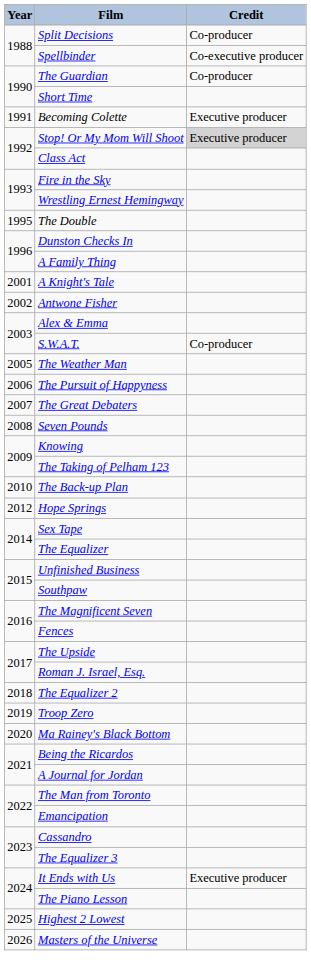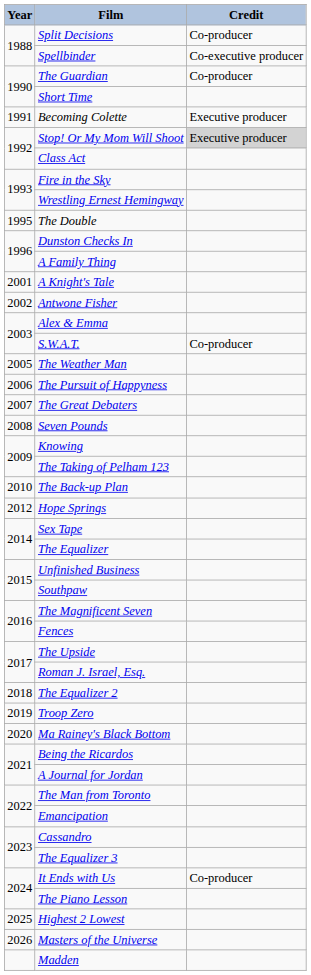 <table class="wikitable" style="font-size:95%;">
 <tr>
 <th style="background:#B0C4DE;">Year</th>
 <th style="background:#B0C4DE;">Film</th>
 <th style="background:#B0C4DE;">Credit</th>
 </tr>
 <tr>
 <td rowspan=2>1988</td>
 <td><em><a href='#'>Split Decisions</a></em></td>
 <td>Co-producer</td>
 </tr>
 <tr>
 <td><em><a href='#'>Spellbinder</a></em></td>
 <td>Co-executive producer</td>
 </tr>
 <tr>
 <td rowspan=2>1990</td>
 <td><em><a href='#'>The Guardian</a></em></td>
 <td>Co-producer</td>
 </tr>
 <tr>
 <td><em><a href='#'>Short Time</a></em></td>
 <td></td>
 </tr>
 <tr>
 <td>1991</td>
 <td><em>Becoming Colette</em></td>
 <td>Executive producer</td>
 </tr>
 <tr>
 <td rowspan=2>1992</td>
 <td><em><a href='#'>Stop! Or My Mom Will Shoot</a></em></td>
 <td style="background: lightgrey;">Executive producer</td>
 </tr>
 <tr>
 <td><em><a href='#'>Class Act</a></em></td>
 <td></td>
 </tr>
 <tr>
 <td rowspan=2>1993</td>
 <td><em><a href='#'>Fire in the Sky</a></em></td>
 <td></td>
 </tr>
 <tr>
 <td><em><a href='#'>Wrestling Ernest Hemingway</a></em></td>
 <td></td>
 </tr>
 <tr>
 <td>1995</td>
 <td><em>The Double</em></td>
 <td></td>
 </tr>
 <tr>
 <td rowspan=2>1996</td>
 <td><em><a href='#'>Dunston Checks In</a></em></td>
 <td></td>
 </tr>
 <tr>
 <td><em><a href='#'>A Family Thing</a></em></td>
 <td></td>
 </tr>
 <tr>
 <td>2001</td>
 <td><em><a href='#'>A Knight's Tale</a></em></td>
 <td></td>
 </tr>
 <tr>
 <td>2002</td>
 <td><em><a href='#'>Antwone Fisher</a></em></td>
 <td></td>
 </tr>
 <tr>
 <td rowspan=2>2003</td>
 <td><em><a href='#'>Alex & Emma</a></em></td>
 <td></td>
 </tr>
 <tr>
 <td><em><a href='#'>S.W.A.T.</a></em></td>
 <td>Co-producer</td>
 </tr>
 <tr>
 <td>2005</td>
 <td><em><a href='#'>The Weather Man</a></em></td>
 <td></td>
 </tr>
 <tr>
 <td>2006</td>
 <td><em><a href='#'>The Pursuit of Happyness</a></em></td>
 <td></td>
 </tr>
 <tr>
 <td>2007</td>
 <td><em><a href='#'>The Great Debaters</a></em></td>
 <td></td>
 </tr>
 <tr>
 <td>2008</td>
 <td><em><a href='#'>Seven Pounds</a></em></td>
 <td></td>
 </tr>
 <tr>
 <td rowspan=2>2009</td>
 <td><em><a href='#'>Knowing</a></em></td>
 <td></td>
 </tr>
 <tr>
 <td><em><a href='#'>The Taking of Pelham 123</a></em></td>
 <td></td>
 </tr>
 <tr>
 <td>2010</td>
 <td><em><a href='#'>The Back-up Plan</a></em></td>
 <td></td>
 </tr>
 <tr>
 <td>2012</td>
 <td><em><a href='#'>Hope Springs</a></em></td>
 <td></td>
 </tr>
 <tr>
 <td rowspan=2>2014</td>
 <td><em><a href='#'>Sex Tape</a></em></td>
 <td></td>
 </tr>
 <tr>
 <td><em><a href='#'>The Equalizer</a></em></td>
 <td></td>
 </tr>
 <tr>
 <td rowspan=2>2015</td>
 <td><em><a href='#'>Unfinished Business</a></em></td>
 <td></td>
 </tr>
 <tr>
 <td><em><a href='#'>Southpaw</a></em></td>
 <td></td>
 </tr>
 <tr>
 <td rowspan=2>2016</td>
 <td><em><a href='#'>The Magnificent Seven</a></em></td>
 <td></td>
 </tr>
 <tr>
 <td><em><a href='#'>Fences</a></em></td>
 <td></td>
 </tr>
 <tr>
 <td rowspan=2>2017</td>
 <td><em><a href='#'>The Upside</a></em></td>
 <td></td>
 </tr>
 <tr>
 <td><em><a href='#'>Roman J. Israel, Esq.</a></em></td>
 <td></td>
 </tr>
 <tr>
 <td>2018</td>
 <td><em><a href='#'>The Equalizer 2</a></em></td>
 <td></td>
 </tr>
 <tr>
 <td>2019</td>
 <td><em><a href='#'>Troop Zero</a></em></td>
 <td></td>
 </tr>
 <tr>
 <td>2020</td>
 <td><em><a href='#'>Ma Rainey's Black Bottom</a></em></td>
 <td></td>
 </tr>
 <tr>
 <td rowspan=2>2021</td>
 <td><em><a href='#'>Being the Ricardos</a></em></td>
 <td></td>
 </tr>
 <tr>
 <td><em><a href='#'>A Journal for Jordan</a></em></td>
 <td></td>
 </tr>
 <tr>
 <td rowspan=2>2022</td>
 <td><em><a href='#'>The Man from Toronto</a></em></td>
 <td></td>
 </tr>
 <tr>
 <td><em><a href='#'>Emancipation</a></em></td>
 <td></td>
 </tr>
 <tr>
 <td rowspan=2>2023</td>
 <td><em><a href='#'>Cassandro</a></em></td>
 <td></td>
 </tr>
 <tr>
 <td><em><a href='#'>The Equalizer 3</a></em></td>
 <td></td>
 </tr>
 <tr>
 <td rowspan=2>2024</td>
 <td><em><a href='#'>It Ends with Us</a></em></td>
-<td>Executive producer</td>
+<td>Co-producer</td>
 </tr>
 <tr>
 <td><em><a href='#'>The Piano Lesson</a></em></td>
 <td></td>
 </tr>
 <tr>
 <td>2025</td>
 <td><em><a href='#'>Highest 2 Lowest</a></em></td>
 <td></td>
 </tr>
 <tr>
 <td>2026</td>
 <td><em><a href='#'>Masters of the Universe</a></em></td>
 <td></td>
 </tr>
+<tr>
+<td></td>
+<td><em><a href='#'>Madden</a></em></td>
+<td></td>
+</tr>
 </table>
